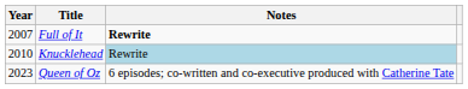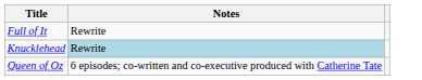 <table class="wikitable unsortable">
 <tr>
-<th>Year</th>
 <th>Title</th>
 <th class="unsortable">Notes</th>
 <th></th>
 </tr>
 <tr>
-<td>2007</td>
 <td><em><a href='#'>Full of It</a></em></td>
-<td><strong>Rewrite</strong></td>
+<td>Rewrite</td>
 <td style="text-align: center;"></td>
 </tr>
 <tr>
-<td>2010</td>
 <td><em><a href='#'>Knucklehead</a></em></td>
 <td style="background: lightblue;">Rewrite</td>
 <td style="text-align: center;"></td>
 </tr>
 <tr>
-<td>2023</td>
 <td><em><a href='#'>Queen of Oz</a></em></td>
 <td>6 episodes; co-written and co-executive produced with <a href='#'>Catherine Tate</a></td>
 <td style="text-align: center;"></td>
 </tr>
 </table>
